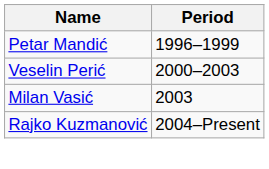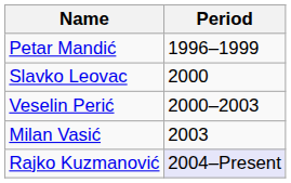 <table class="wikitable">
 <tr>
 <th>Name</th>
 <th>Period</th>
 </tr>
 <tr>
 <td><a href='#'>Petar Mandić</a></td>
 <td>1996–1999</td>
+</tr>
+<tr>
+<td><a href='#'>Slavko Leovac</a></td>
+<td>2000</td>
 </tr>
 <tr>
 <td><a href='#'>Veselin Perić</a></td>
 <td>2000–2003</td>
 </tr>
 <tr>
 <td><a href='#'>Milan Vasić</a></td>
 <td>2003</td>
 </tr>
 <tr>
 <td><a href='#'>Rajko Kuzmanović</a></td>
-<td>2004–Present</td>
+<td style="background: lavender;">2004–Present</td>
 </tr>
 </table>
